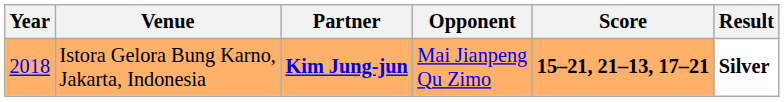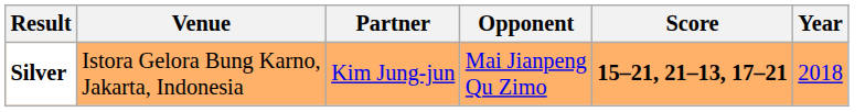 <table class="sortable wikitable" style="font-size: 90%;">
 <tr>
-<th>Year</th>
+<th>Result</th>
 <th>Venue</th>
 <th>Partner</th>
 <th>Opponent</th>
 <th>Score</th>
-<th>Result</th>
+<th>Year</th>
 </tr>
 <tr style="background:#FFB069">
-<td align="center"><a href='#'>2018</a></td>
+<td style="text-align:left; background:white"> <strong>Silver</strong></td>
 <td align="left">Istora Gelora Bung Karno,<br>Jakarta, Indonesia</td>
-<td align="left"><strong>  <a href='#'>Kim Jung-jun</a></strong></td>
+<td align="left">  <a href='#'>Kim Jung-jun</a></td>
 <td align="left"> <a href='#'>Mai Jianpeng</a><br> <a href='#'>Qu Zimo</a></td>
 <td align="left"><strong>15–21, 21–13, 17–21</strong></td>
-<td style="text-align:left; background:white"> <strong>Silver</strong></td>
+<td align="center"><a href='#'>2018</a></td>
 </tr>
 </table>
